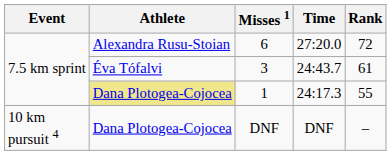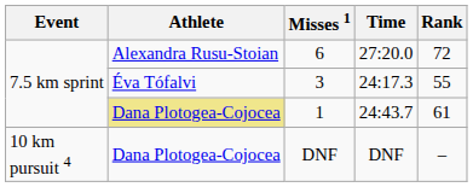 <table class="wikitable" style="font-size:90%">
 <tr>
 <th>Event</th>
 <th>Athlete</th>
 <th>Misses <sup>1</sup></th>
 <th>Time</th>
 <th>Rank</th>
 </tr>
 <tr>
 <td rowspan="3">7.5 km sprint</td>
 <td><a href='#'>Alexandra Rusu-Stoian</a></td>
 <td align="center">6</td>
 <td align="center">27:20.0</td>
 <td align="center">72</td>
 </tr>
 <tr>
 <td><a href='#'>Éva Tófalvi</a></td>
 <td align="center">3</td>
-<td align="center">24:43.7</td>
-<td align="center">61</td>
+<td align="center">24:17.3</td>
+<td align="center">55</td>
 </tr>
 <tr>
 <td style="background: khaki;"><a href='#'>Dana Plotogea-Cojocea</a></td>
 <td align="center">1</td>
-<td align="center">24:17.3</td>
-<td align="center">55</td>
+<td align="center">24:43.7</td>
+<td align="center">61</td>
 </tr>
 <tr>
 <td>10 km <br> pursuit <sup>4</sup></td>
 <td><a href='#'>Dana Plotogea-Cojocea</a></td>
 <td align="center">DNF</td>
 <td align="center">DNF</td>
 <td align="center">–</td>
 </tr>
 </table>
